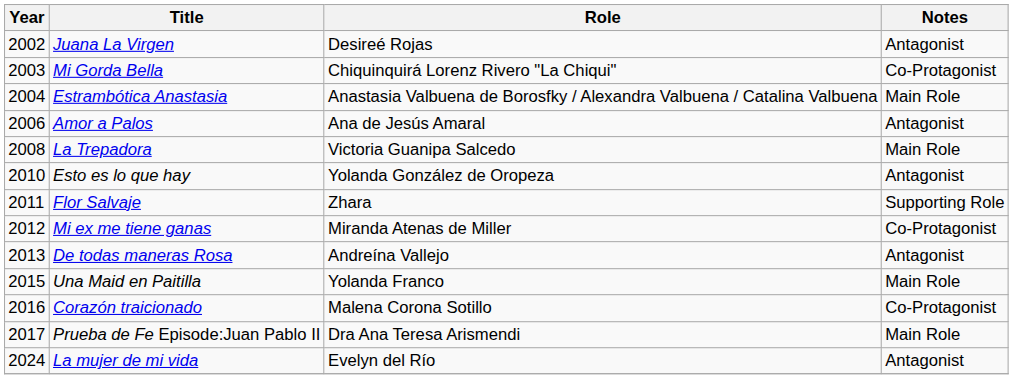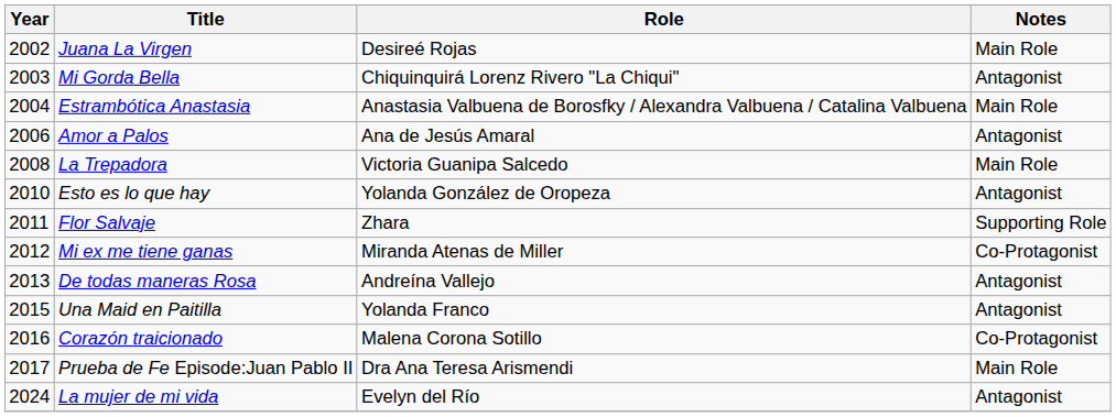 <table class="wikitable sortable">
 <tr>
 <th>Year</th>
 <th>Title</th>
 <th>Role</th>
 <th>Notes</th>
 </tr>
 <tr>
 <td>2002</td>
 <td><em><a href='#'>Juana La Virgen</a></em></td>
 <td>Desireé Rojas</td>
-<td>Antagonist</td>
+<td>Main Role</td>
 </tr>
 <tr>
 <td>2003</td>
 <td><em><a href='#'>Mi Gorda Bella</a></em></td>
 <td>Chiquinquirá Lorenz Rivero "La Chiqui"</td>
-<td>Co-Protagonist</td>
+<td>Antagonist</td>
 </tr>
 <tr>
 <td>2004</td>
 <td><em><a href='#'>Estrambótica Anastasia</a></em></td>
 <td>Anastasia Valbuena de Borosfky / Alexandra Valbuena / Catalina Valbuena</td>
 <td>Main Role</td>
 </tr>
 <tr>
 <td>2006</td>
 <td><em><a href='#'>Amor a Palos</a></em></td>
 <td>Ana de Jesús Amaral</td>
 <td>Antagonist</td>
 </tr>
 <tr>
 <td>2008</td>
 <td><em><a href='#'>La Trepadora</a></em></td>
 <td>Victoria Guanipa Salcedo</td>
 <td>Main Role</td>
 </tr>
 <tr>
 <td>2010</td>
 <td><em>Esto es lo que hay</em></td>
 <td>Yolanda González de Oropeza</td>
 <td>Antagonist</td>
 </tr>
 <tr>
 <td>2011</td>
 <td><em><a href='#'>Flor Salvaje</a></em></td>
 <td>Zhara</td>
 <td>Supporting Role</td>
 </tr>
 <tr>
 <td>2012</td>
 <td><em><a href='#'>Mi ex me tiene ganas</a></em></td>
 <td>Miranda Atenas de Miller</td>
 <td>Co-Protagonist</td>
 </tr>
 <tr>
 <td>2013</td>
 <td><em><a href='#'>De todas maneras Rosa</a></em></td>
 <td>Andreína Vallejo</td>
 <td>Antagonist</td>
 </tr>
 <tr>
 <td>2015</td>
 <td><em>Una Maid en Paitilla</em></td>
 <td>Yolanda Franco</td>
-<td>Main Role</td>
+<td>Antagonist</td>
 </tr>
 <tr>
 <td>2016</td>
 <td><em><a href='#'>Corazón traicionado</a></em></td>
 <td>Malena Corona Sotillo</td>
 <td>Co-Protagonist</td>
 </tr>
 <tr>
 <td>2017</td>
 <td><em>Prueba de Fe</em> Episode:Juan Pablo II</td>
 <td>Dra Ana Teresa Arismendi</td>
 <td>Main Role</td>
 </tr>
 <tr>
 <td>2024</td>
 <td><em><a href='#'>La mujer de mi vida</a></em></td>
 <td>Evelyn del Río</td>
 <td>Antagonist</td>
 </tr>
 <tr>
 </tr>
 </table>
